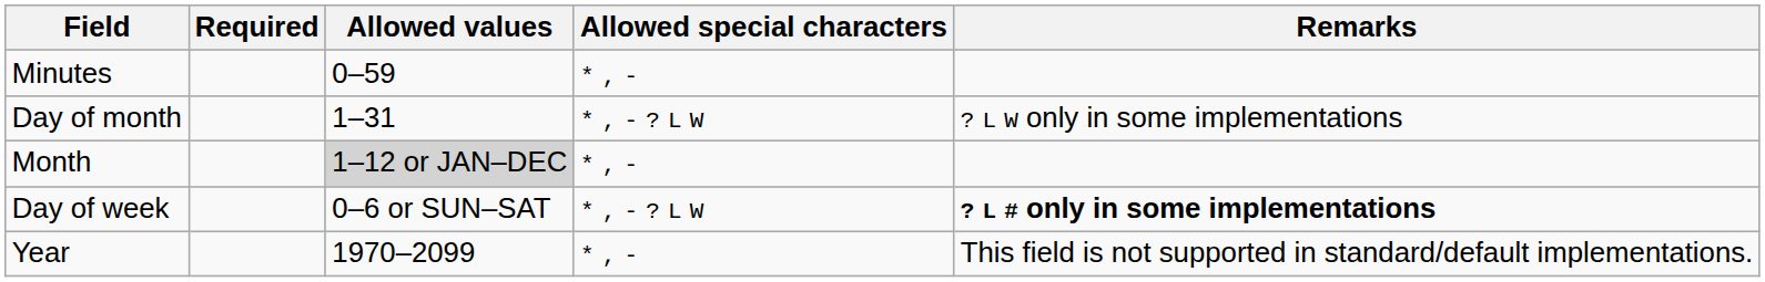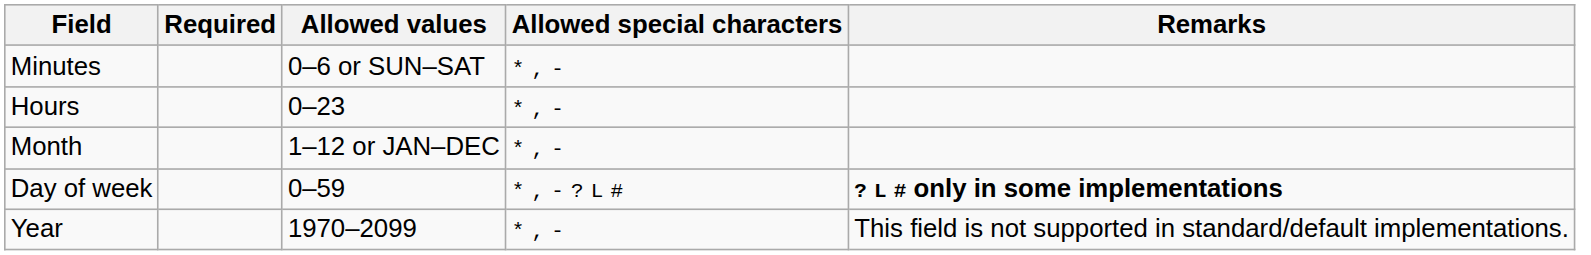 <table class="wikitable">
 <tr>
 <th>Field</th>
 <th>Required</th>
 <th>Allowed values</th>
 <th>Allowed special characters</th>
 <th>Remarks</th>
 </tr>
 <tr>
 <td>Minutes</td>
 <td></td>
-<td>0–59</td>
+<td>0–6 or SUN–SAT</td>
 <td><code>*</code> <code>,</code> <code>-</code></td>
 <td></td>
 </tr>
 <tr>
-<td>Day of month</td>
+<td>Hours</td>
 <td></td>
-<td>1–31</td>
-<td><code>*</code> <code>,</code> <code>-</code> <code>?</code> <code>L</code> <code>W</code></td>
-<td><code>?</code> <code>L</code> <code>W</code> only in some implementations</td>
+<td>0–23</td>
+<td><code>*</code> <code>,</code> <code>-</code></td>
+<td></td>
 </tr>
 <tr>
 <td>Month</td>
 <td></td>
-<td style="background: lightgrey;">1–12 or JAN–DEC</td>
+<td>1–12 or JAN–DEC</td>
 <td><code>*</code> <code>,</code> <code>-</code></td>
 <td></td>
 </tr>
 <tr>
 <td>Day of week</td>
 <td></td>
-<td>0–6 or SUN–SAT</td>
-<td><code>*</code> <code>,</code> <code>-</code> <code>?</code> <code>L</code> <code>W</code></td>
+<td>0–59</td>
+<td><code>*</code> <code>,</code> <code>-</code> <code>?</code> <code>L</code> <code>#</code></td>
 <td><strong><code>?</code> <code>L</code> <code>#</code> only in some implementations</strong></td>
 </tr>
 <tr>
 <td>Year</td>
 <td></td>
 <td>1970–2099</td>
 <td><code>*</code> <code>,</code> <code>-</code></td>
 <td>This field is not supported in standard/default implementations.</td>
 </tr>
 </table>
